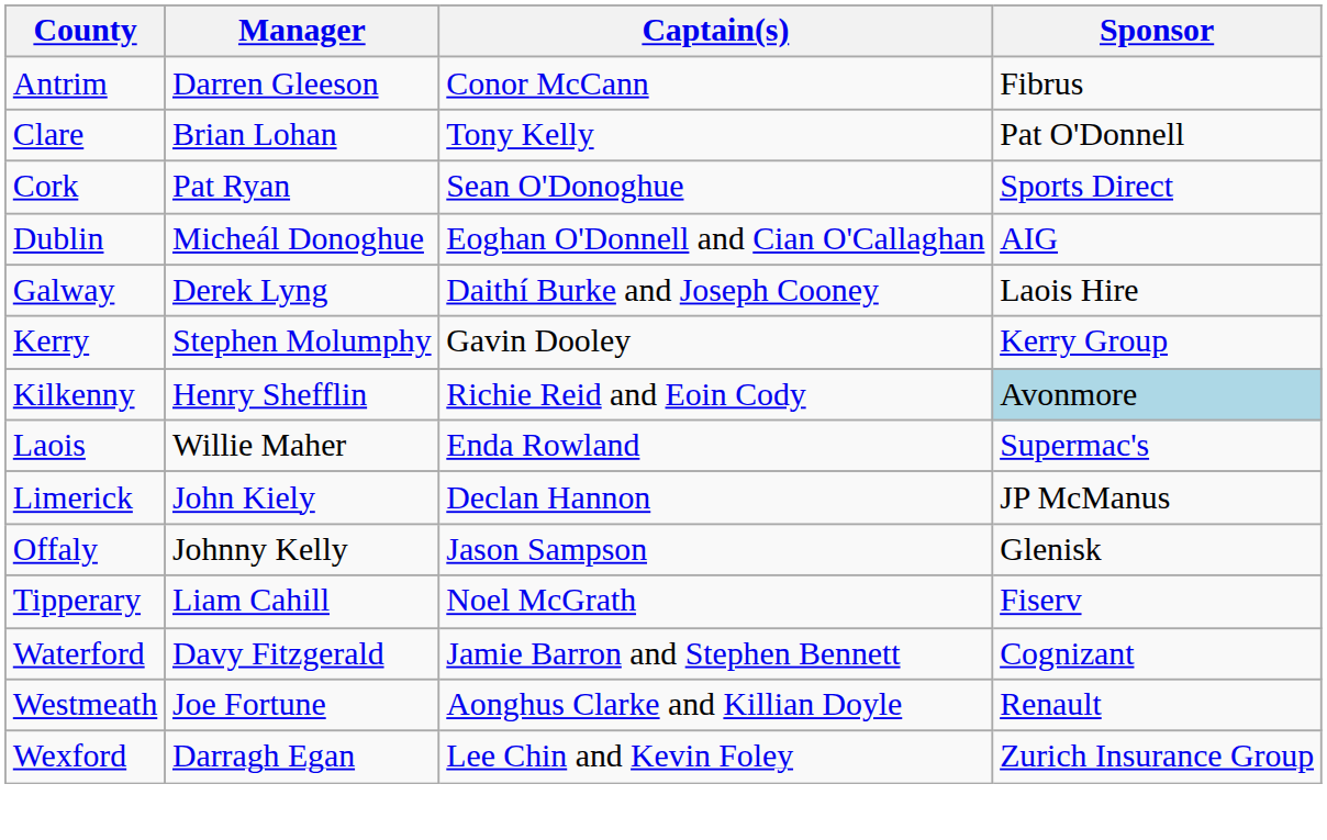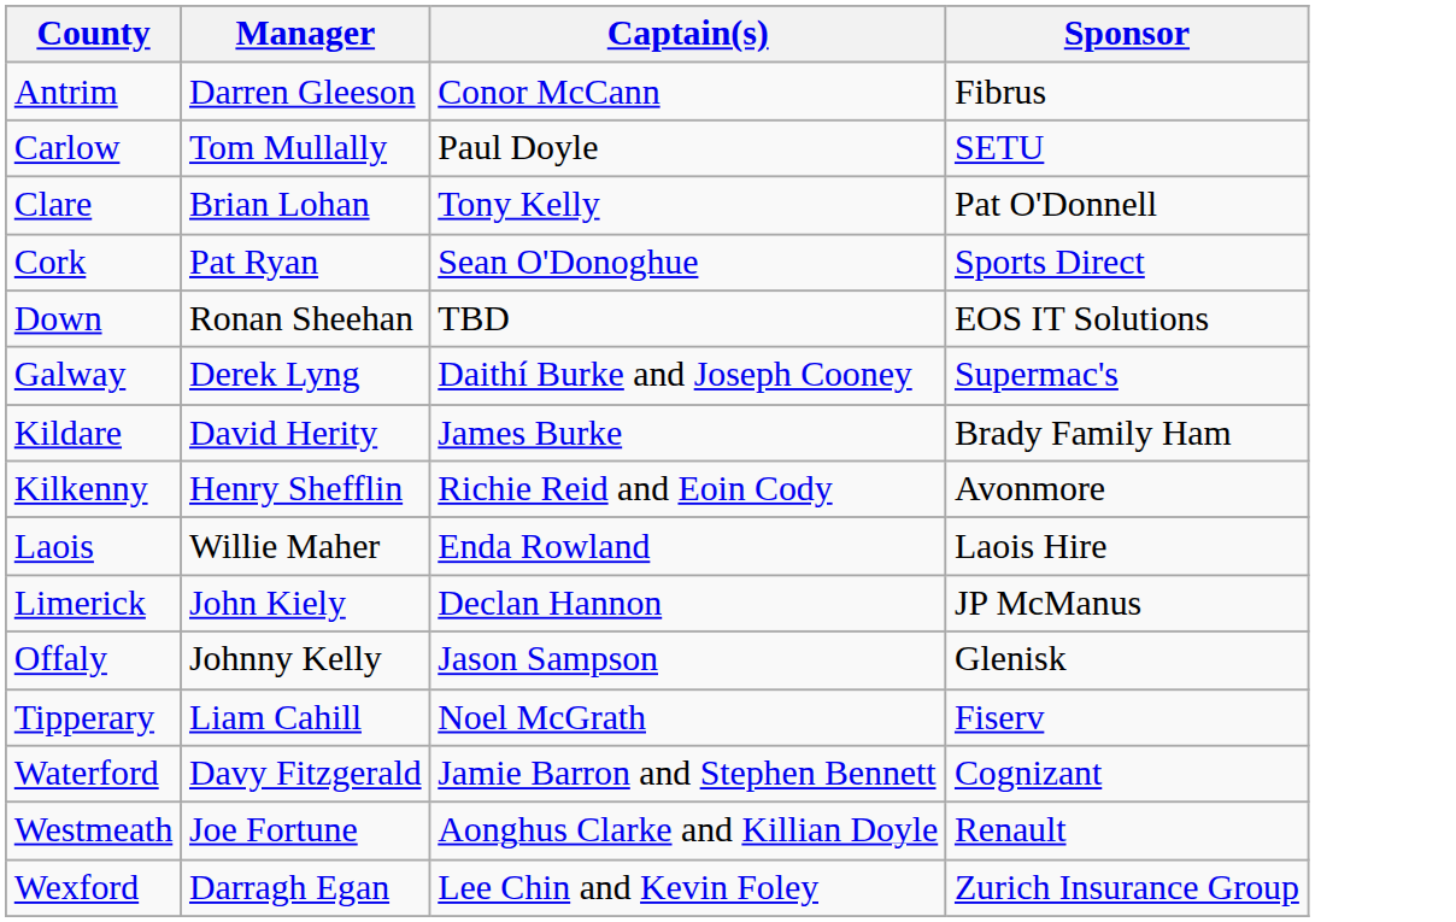 <table class="wikitable">
 <tr>
 <th><a href='#'>County</a></th>
 <th><a href='#'>Manager</a></th>
 <th><a href='#'>Captain(s)</a></th>
 <th><a href='#'>Sponsor</a></th>
 </tr>
 <tr>
 <td> <a href='#'>Antrim</a></td>
 <td><a href='#'>Darren Gleeson</a></td>
 <td><a href='#'>Conor McCann</a></td>
 <td>Fibrus</td>
 </tr>
 <tr>
+<td> <a href='#'>Carlow</a></td>
+<td><a href='#'>Tom Mullally</a></td>
+<td>Paul Doyle</td>
+<td><a href='#'>SETU</a></td>
+</tr>
+<tr>
 <td> <a href='#'>Clare</a></td>
 <td><a href='#'>Brian Lohan</a></td>
 <td><a href='#'>Tony Kelly</a></td>
 <td>Pat O'Donnell</td>
 </tr>
 <tr>
 <td> <a href='#'>Cork</a></td>
 <td><a href='#'>Pat Ryan</a></td>
 <td><a href='#'>Sean O'Donoghue</a></td>
 <td><a href='#'>Sports Direct</a></td>
 </tr>
 <tr>
-<td> <a href='#'>Dublin</a></td>
-<td><a href='#'>Micheál Donoghue</a></td>
-<td><a href='#'>Eoghan O'Donnell</a> and <a href='#'>Cian O'Callaghan</a></td>
-<td><a href='#'>AIG</a></td>
+<td> <a href='#'>Down</a></td>
+<td>Ronan Sheehan</td>
+<td>TBD</td>
+<td>EOS IT Solutions</td>
 </tr>
 <tr>
 <td> <a href='#'>Galway</a></td>
 <td><a href='#'>Derek Lyng</a></td>
 <td><a href='#'>Daithí Burke</a> and <a href='#'>Joseph Cooney</a></td>
-<td>Laois Hire</td>
+<td><a href='#'>Supermac's</a></td>
 </tr>
 <tr>
-<td> <a href='#'>Kerry</a></td>
-<td><a href='#'>Stephen Molumphy</a></td>
-<td>Gavin Dooley</td>
-<td><a href='#'>Kerry Group</a></td>
+<td> <a href='#'>Kildare</a></td>
+<td><a href='#'>David Herity</a></td>
+<td><a href='#'>James Burke</a></td>
+<td>Brady Family Ham</td>
 </tr>
 <tr>
 <td> <a href='#'>Kilkenny</a></td>
 <td><a href='#'>Henry Shefflin</a></td>
 <td><a href='#'>Richie Reid</a> and <a href='#'>Eoin Cody</a></td>
-<td style="background: lightblue;">Avonmore</td>
+<td>Avonmore</td>
 </tr>
 <tr>
 <td> <a href='#'>Laois</a></td>
 <td>Willie Maher</td>
 <td><a href='#'>Enda Rowland</a></td>
-<td><a href='#'>Supermac's</a></td>
+<td>Laois Hire</td>
 </tr>
 <tr>
 <td> <a href='#'>Limerick</a></td>
 <td><a href='#'>John Kiely</a></td>
 <td><a href='#'>Declan Hannon</a></td>
 <td>JP McManus</td>
 </tr>
 <tr>
 <td> <a href='#'>Offaly</a></td>
 <td>Johnny Kelly</td>
 <td><a href='#'>Jason Sampson</a></td>
 <td>Glenisk</td>
 </tr>
 <tr>
 <td> <a href='#'>Tipperary</a></td>
 <td><a href='#'>Liam Cahill</a></td>
 <td><a href='#'>Noel McGrath</a></td>
 <td><a href='#'>Fiserv</a></td>
 </tr>
 <tr>
 <td> <a href='#'>Waterford</a></td>
 <td><a href='#'>Davy Fitzgerald</a></td>
 <td><a href='#'>Jamie Barron</a> and <a href='#'>Stephen Bennett</a></td>
 <td><a href='#'>Cognizant</a></td>
 </tr>
 <tr>
 <td> <a href='#'>Westmeath</a></td>
 <td><a href='#'>Joe Fortune</a></td>
 <td><a href='#'>Aonghus Clarke</a> and <a href='#'>Killian Doyle</a></td>
 <td><a href='#'>Renault</a></td>
 </tr>
 <tr>
 <td> <a href='#'>Wexford</a></td>
 <td><a href='#'>Darragh Egan</a></td>
 <td><a href='#'>Lee Chin</a> and <a href='#'>Kevin Foley</a></td>
 <td><a href='#'>Zurich Insurance Group</a></td>
 </tr>
 </table>
